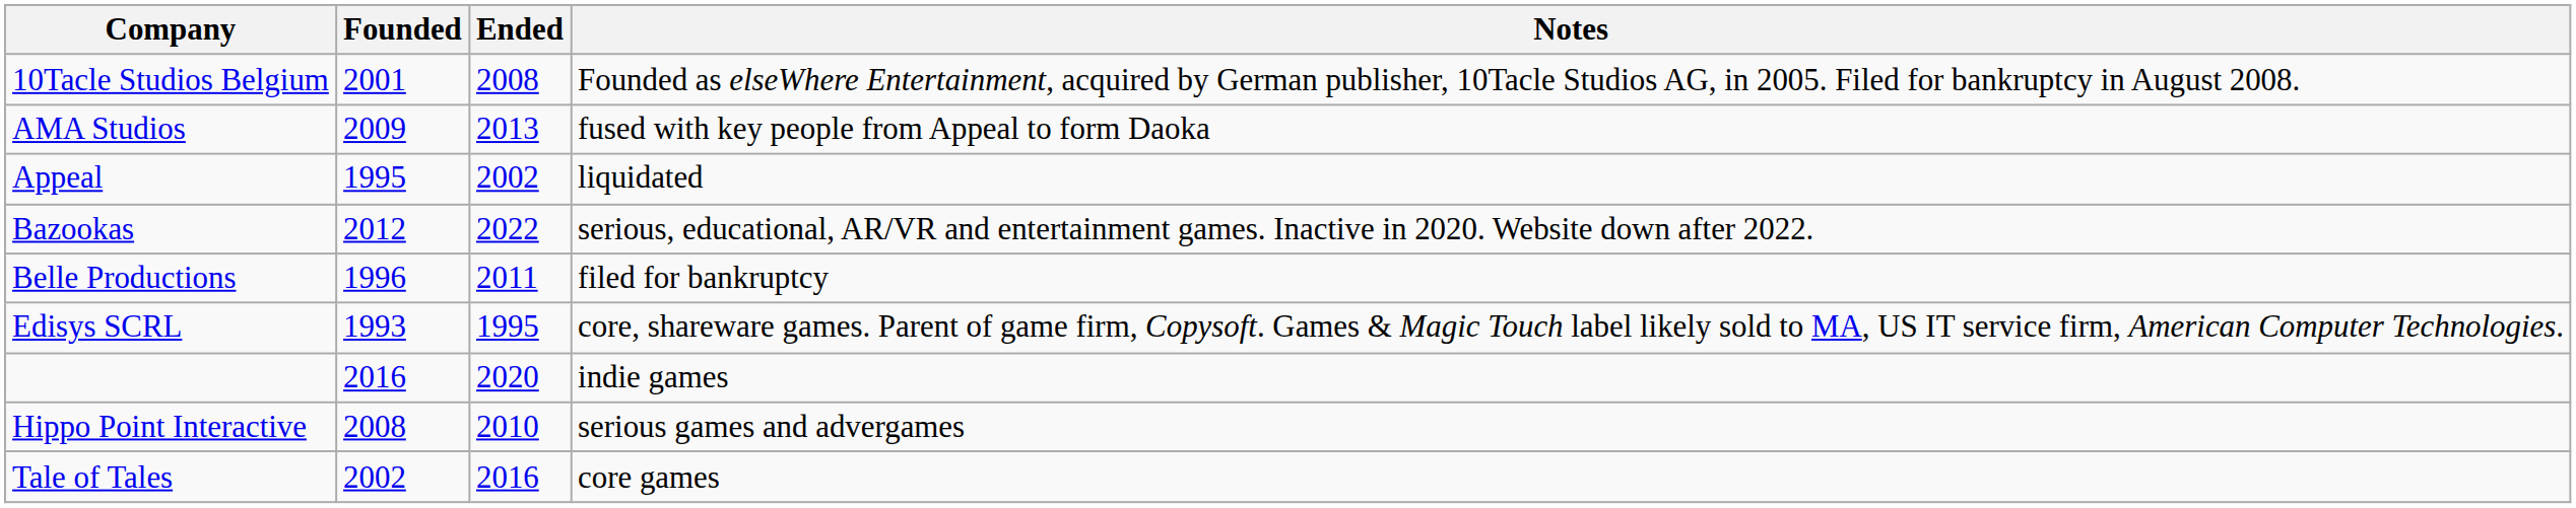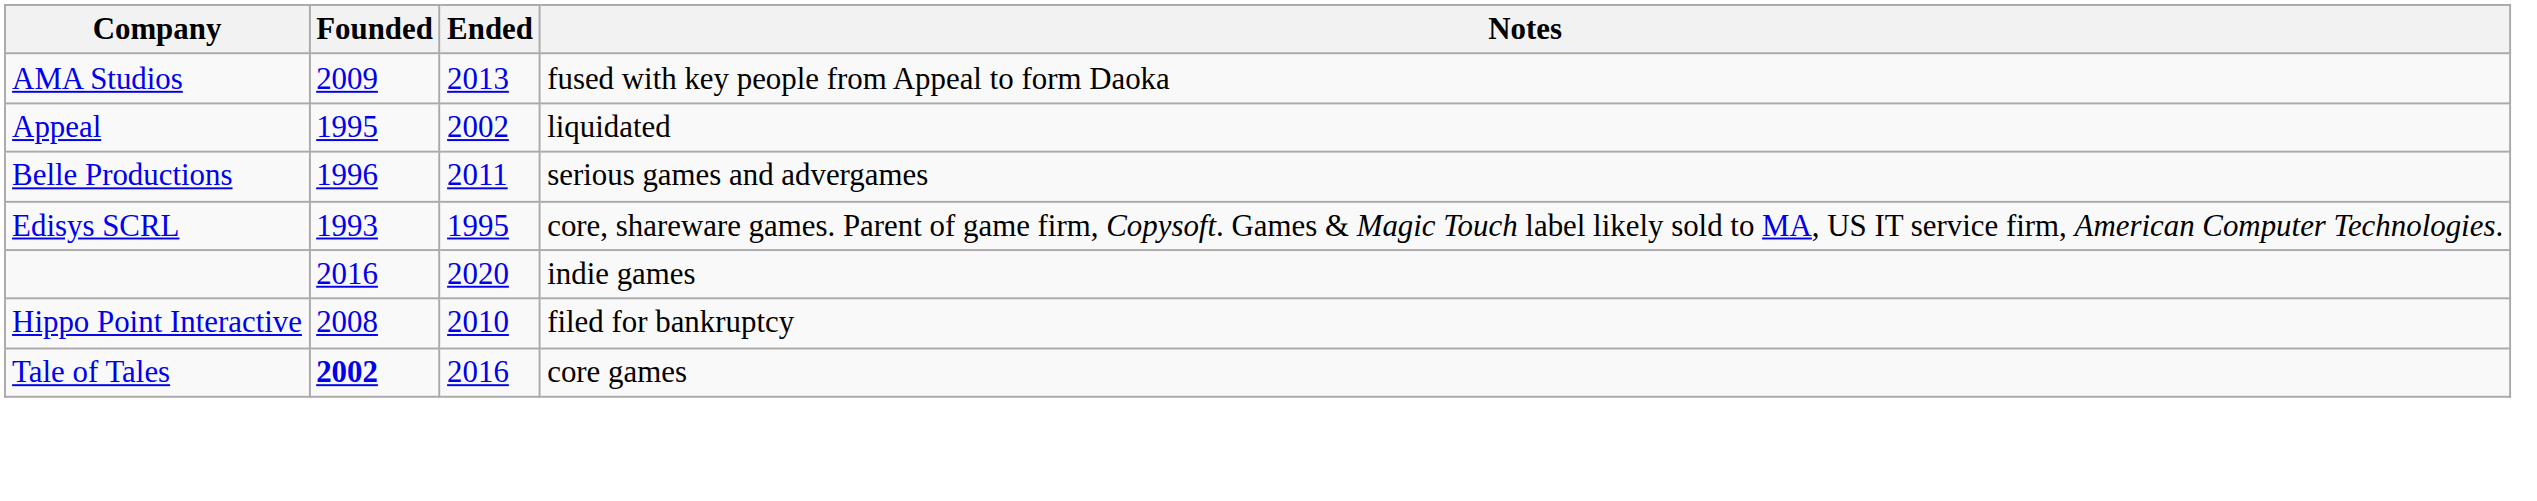 <table class="wikitable sortable">
 <tr>
 <th scope="col">Company</th>
 <th scope="col">Founded</th>
 <th scope="col">Ended</th>
 <th scope="col" class="unsortable">Notes</th>
-</tr>
-<tr>
-<td><a href='#'>10Tacle Studios Belgium</a></td>
-<td><a href='#'>2001</a></td>
-<td><a href='#'>2008</a></td>
-<td>Founded as <em>elseWhere Entertainment</em>, acquired by German publisher, 10Tacle Studios AG, in 2005. Filed for bankruptcy in August 2008.</td>
 </tr>
 <tr>
 <td><a href='#'>AMA Studios</a></td>
 <td><a href='#'>2009</a></td>
 <td><a href='#'>2013</a></td>
 <td>fused with key people from Appeal to form Daoka</td>
 </tr>
 <tr>
 <td><a href='#'>Appeal</a></td>
 <td><a href='#'>1995</a></td>
 <td><a href='#'>2002</a></td>
 <td>liquidated</td>
 </tr>
 <tr>
-<td><a href='#'>Bazookas</a></td>
-<td><a href='#'>2012</a></td>
-<td><a href='#'>2022</a></td>
-<td>serious, educational, AR/VR and entertainment games. Inactive in 2020. Website down after 2022.</td>
-</tr>
-<tr>
 <td><a href='#'>Belle Productions</a></td>
 <td><a href='#'>1996</a></td>
 <td><a href='#'>2011</a></td>
-<td>filed for bankruptcy</td>
+<td>serious games and advergames</td>
 </tr>
 <tr>
 <td><a href='#'>Edisys SCRL</a></td>
 <td><a href='#'>1993</a></td>
 <td><a href='#'>1995</a></td>
 <td>core, shareware games. Parent of game firm, <em>Copysoft</em>. Games & <em>Magic Touch</em> label likely sold to <a href='#'>MA</a>, US IT service firm, <em>American Computer Technologies</em>.</td>
 </tr>
 <tr>
 <td></td>
 <td><a href='#'>2016</a></td>
 <td><a href='#'>2020</a></td>
 <td>indie games</td>
 </tr>
 <tr>
 <td><a href='#'>Hippo Point Interactive</a></td>
 <td><a href='#'>2008</a></td>
 <td><a href='#'>2010</a></td>
-<td>serious games and advergames</td>
+<td>filed for bankruptcy</td>
 </tr>
 <tr>
 <td><a href='#'>Tale of Tales</a></td>
-<td><a href='#'>2002</a></td>
+<td><strong><a href='#'>2002</a></strong></td>
 <td><a href='#'>2016</a></td>
 <td>core games</td>
 </tr>
 </table>
